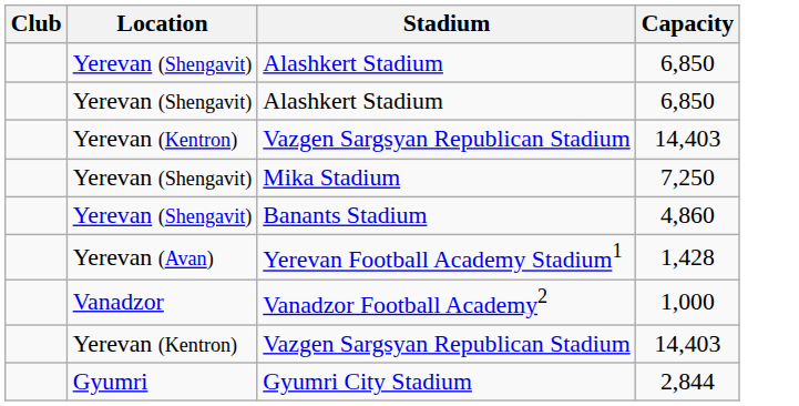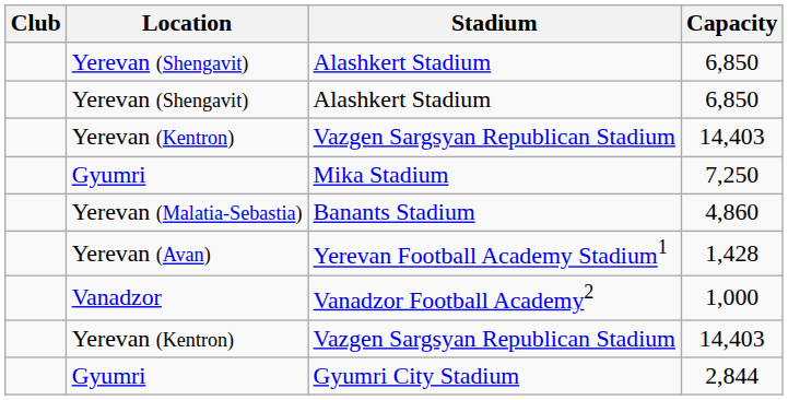 <table class="wikitable sortable">
 <tr>
 <th>Club</th>
 <th>Location</th>
 <th>Stadium</th>
 <th>Capacity</th>
 </tr>
 <tr>
 <td></td>
 <td><a href='#'>Yerevan</a> <small>(<a href='#'>Shengavit</a>)</small></td>
 <td><a href='#'>Alashkert Stadium</a></td>
 <td style="text-align:center;">6,850</td>
 </tr>
 <tr>
 <td></td>
 <td>Yerevan <small>(Shengavit)</small></td>
 <td>Alashkert Stadium</td>
 <td style="text-align:center;">6,850</td>
 </tr>
 <tr>
 <td></td>
 <td>Yerevan <small>(<a href='#'>Kentron</a>)</small></td>
 <td><a href='#'>Vazgen Sargsyan Republican Stadium</a></td>
 <td style="text-align:center;">14,403</td>
 </tr>
 <tr>
 <td></td>
-<td>Yerevan <small>(Shengavit)</small></td>
+<td><a href='#'>Gyumri</a></td>
 <td><a href='#'>Mika Stadium</a></td>
 <td style="text-align:center;">7,250</td>
 </tr>
 <tr>
 <td></td>
-<td><a href='#'>Yerevan</a> <small>(<a href='#'>Shengavit</a>)</small></td>
+<td>Yerevan <small>(<a href='#'>Malatia-Sebastia</a>)</small></td>
 <td><a href='#'>Banants Stadium</a></td>
 <td style="text-align:center;">4,860</td>
 </tr>
 <tr>
 <td></td>
 <td>Yerevan <small>(<a href='#'>Avan</a>)</small></td>
 <td><a href='#'>Yerevan Football Academy Stadium</a><sup>1</sup></td>
 <td style="text-align:center;">1,428</td>
 </tr>
 <tr>
 <td></td>
 <td><a href='#'>Vanadzor</a></td>
 <td><a href='#'>Vanadzor Football Academy</a><sup>2</sup></td>
 <td style="text-align:center;">1,000</td>
 </tr>
 <tr>
 <td></td>
 <td>Yerevan <small>(Kentron)</small></td>
 <td><a href='#'>Vazgen Sargsyan Republican Stadium</a></td>
 <td style="text-align:center;">14,403</td>
 </tr>
 <tr>
 <td></td>
 <td><a href='#'>Gyumri</a></td>
 <td><a href='#'>Gyumri City Stadium</a></td>
 <td style="text-align:center;">2,844</td>
 </tr>
 </table>
